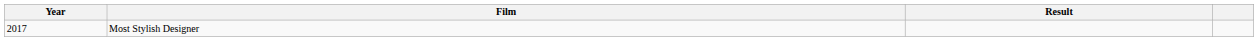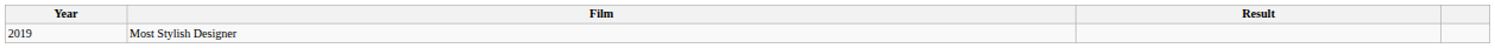 <table class="wikitable plainrowheaders" width="100%" "textcolor:#000;">
 <tr>
 <th scope="col" width=5%><strong>Year</strong></th>
 <th scope="col" width=39%><strong>Film</strong></th>
 <th scope="col" width=15%><strong>Result</strong></th>
 <th scope="col" width=2%><strong></strong></th>
 </tr>
 <tr>
-<td>2017</td>
+<td>2019</td>
 <td>Most Stylish Designer</td>
 <td></td>
 <td style="text-align:center;" rowspan="2"></td>
 </tr>
 </table>
